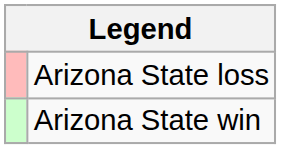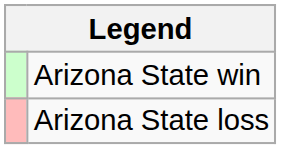 <table class="wikitable" style="font-size:90%">
 <tr>
 <th colspan="2">Legend</th>
 </tr>
 <tr>
+<td bgcolor="#ccffcc"> </td>
+<td>Arizona State win</td>
+</tr>
+<tr>
 <td bgcolor="#ffbbbb"> </td>
 <td>Arizona State loss</td>
 </tr>
-<tr>
-<td bgcolor="#ccffcc"> </td>
-<td>Arizona State win</td>
-</tr>
 </table>
